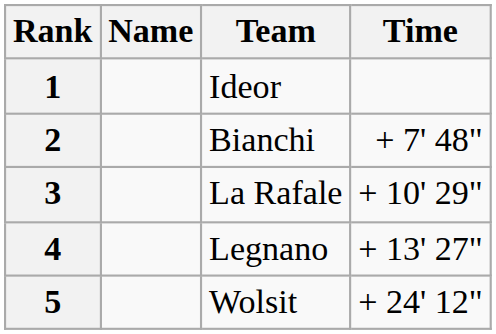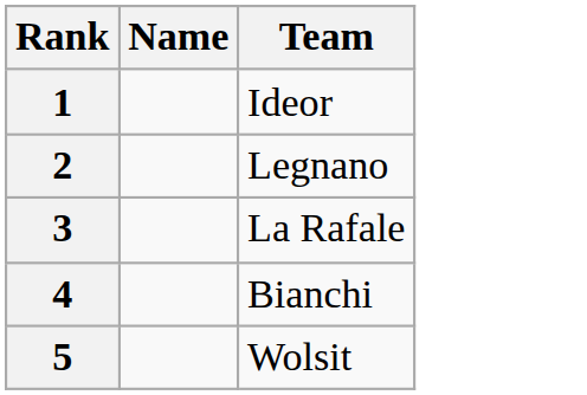 <table class="wikitable">
 <tr>
 <th>Rank</th>
 <th>Name</th>
 <th>Team</th>
-<th>Time</th>
 </tr>
 <tr>
 <th style="text-align:center">1</th>
 <td></td>
 <td>Ideor</td>
-<td align="right"></td>
 </tr>
 <tr>
 <th style="text-align:center">2</th>
 <td></td>
-<td>Bianchi</td>
-<td align="right">+ 7' 48"</td>
+<td>Legnano</td>
 </tr>
 <tr>
 <th style="text-align:center">3</th>
 <td></td>
 <td>La Rafale</td>
-<td align="right">+ 10' 29"</td>
 </tr>
 <tr>
 <th style="text-align:center">4</th>
 <td></td>
-<td>Legnano</td>
-<td align="right">+ 13' 27"</td>
+<td>Bianchi</td>
 </tr>
 <tr>
 <th style="text-align:center">5</th>
 <td></td>
 <td>Wolsit</td>
-<td align="right">+ 24' 12"</td>
 </tr>
 </table>
